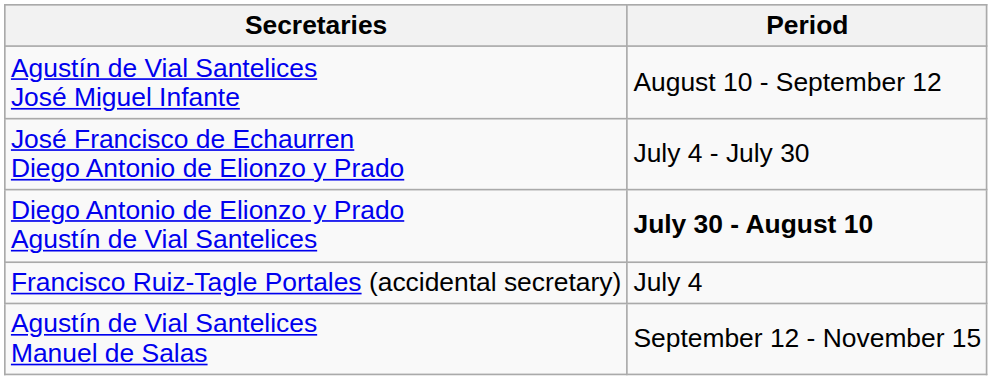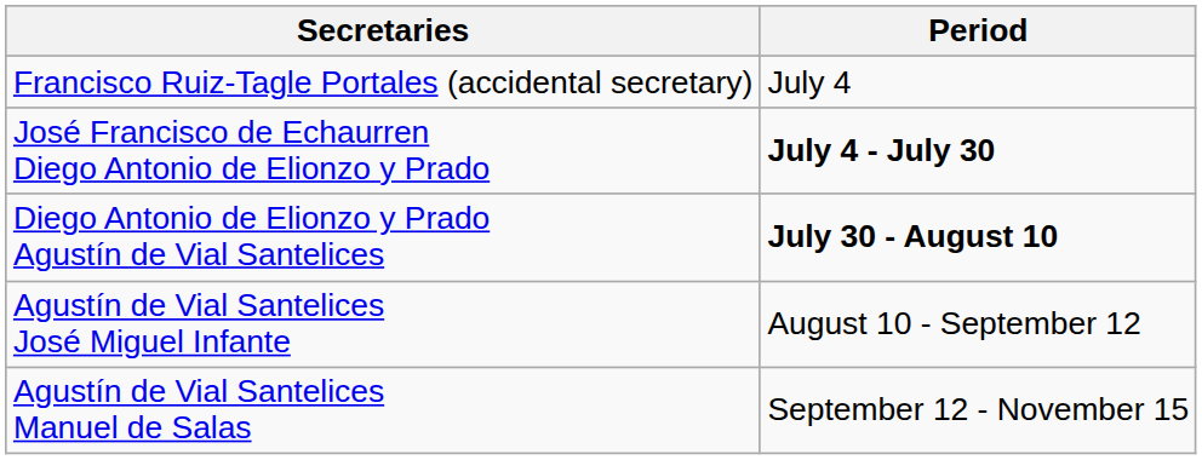 <table class="wikitable">
 <tr>
 <th>Secretaries</th>
 <th>Period</th>
 </tr>
 <tr>
-<td><a href='#'>Agustín de Vial Santelices</a><br><a href='#'>José Miguel Infante</a></td>
-<td>August 10 - September 12</td>
+<td><a href='#'>Francisco Ruiz-Tagle Portales</a> (accidental secretary)</td>
+<td>July 4</td>
 </tr>
 <tr>
 <td><a href='#'>José Francisco de Echaurren</a><br><a href='#'>Diego Antonio de Elionzo y Prado</a></td>
-<td>July 4 - July 30</td>
+<td><strong>July 4 - July 30</strong></td>
 </tr>
 <tr>
 <td><a href='#'>Diego Antonio de Elionzo y Prado</a><br><a href='#'>Agustín de Vial Santelices</a></td>
 <td><strong>July 30 - August 10</strong></td>
 </tr>
 <tr>
-<td><a href='#'>Francisco Ruiz-Tagle Portales</a> (accidental secretary)</td>
-<td>July 4</td>
+<td><a href='#'>Agustín de Vial Santelices</a><br><a href='#'>José Miguel Infante</a></td>
+<td>August 10 - September 12</td>
 </tr>
 <tr>
 <td><a href='#'>Agustín de Vial Santelices</a><br><a href='#'>Manuel de Salas</a></td>
 <td>September 12 - November 15</td>
 </tr>
 </table>
